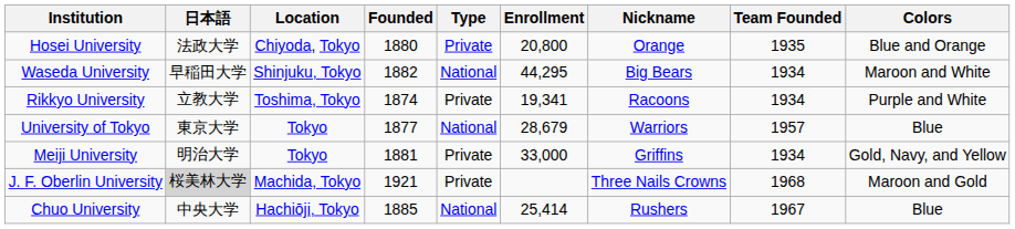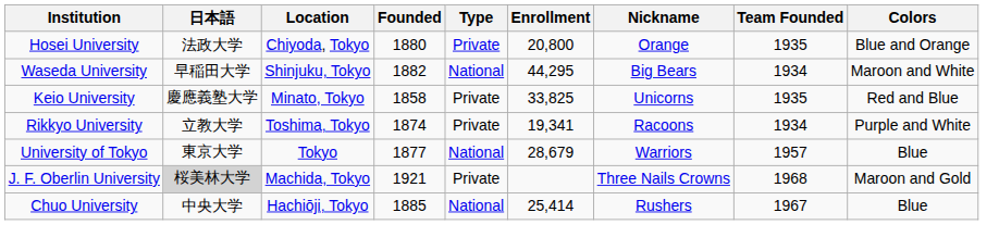 <table class="wikitable sortable" style="text-align: center;">
 <tr>
 <th>Institution</th>
 <th>日本語</th>
 <th>Location</th>
 <th>Founded</th>
 <th>Type</th>
 <th>Enrollment</th>
 <th>Nickname</th>
 <th>Team Founded</th>
 <th>Colors</th>
 </tr>
 <tr>
 <td><a href='#'>Hosei University</a></td>
 <td>法政大学</td>
 <td><a href='#'>Chiyoda</a>, <a href='#'>Tokyo</a></td>
 <td>1880</td>
 <td><a href='#'>Private</a></td>
 <td>20,800</td>
 <td><a href='#'>Orange</a></td>
 <td>1935</td>
 <td>Blue and Orange</td>
 </tr>
 <tr>
 <td><a href='#'>Waseda University</a></td>
 <td>早稲田大学</td>
 <td><a href='#'>Shinjuku, Tokyo</a></td>
 <td>1882</td>
 <td><a href='#'>National</a></td>
 <td>44,295</td>
 <td><a href='#'>Big Bears</a></td>
 <td>1934</td>
 <td>Maroon and White</td>
 </tr>
 <tr>
+<td><a href='#'>Keio University</a></td>
+<td>慶應義塾大学</td>
+<td><a href='#'>Minato, Tokyo</a></td>
+<td>1858</td>
+<td>Private</td>
+<td>33,825</td>
+<td><a href='#'>Unicorns</a></td>
+<td>1935</td>
+<td>Red and Blue</td>
+</tr>
+<tr>
 <td><a href='#'>Rikkyo University</a></td>
 <td>立教大学</td>
 <td><a href='#'>Toshima, Tokyo</a></td>
 <td>1874</td>
 <td>Private</td>
 <td>19,341</td>
 <td><a href='#'>Racoons</a></td>
 <td>1934</td>
 <td>Purple and White</td>
 </tr>
 <tr>
 <td><a href='#'>University of Tokyo</a></td>
 <td>東京大学</td>
 <td><a href='#'>Tokyo</a></td>
 <td>1877</td>
 <td><a href='#'>National</a></td>
 <td>28,679</td>
 <td><a href='#'>Warriors</a></td>
 <td>1957</td>
 <td>Blue</td>
-</tr>
-<tr>
-<td><a href='#'>Meiji University</a></td>
-<td>明治大学</td>
-<td><a href='#'>Tokyo</a></td>
-<td>1881</td>
-<td>Private</td>
-<td>33,000</td>
-<td><a href='#'>Griffins</a></td>
-<td>1934</td>
-<td>Gold, Navy, and Yellow</td>
 </tr>
 <tr>
 <td><a href='#'>J. F. Oberlin University</a></td>
 <td style="background: lightgrey;">桜美林大学</td>
 <td><a href='#'>Machida, Tokyo</a></td>
 <td>1921</td>
 <td>Private</td>
 <td></td>
 <td><a href='#'>Three Nails Crowns</a></td>
 <td>1968</td>
 <td>Maroon and Gold</td>
 </tr>
 <tr>
 <td><a href='#'>Chuo University</a></td>
 <td>中央大学</td>
 <td><a href='#'>Hachiōji, Tokyo</a></td>
 <td>1885</td>
 <td><a href='#'>National</a></td>
 <td>25,414</td>
 <td><a href='#'>Rushers</a></td>
 <td>1967</td>
 <td>Blue </td>
 </tr>
 </table>
